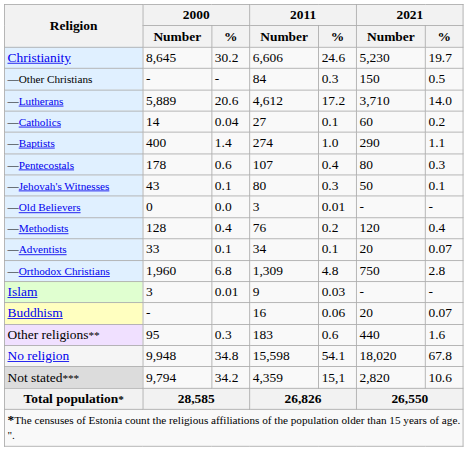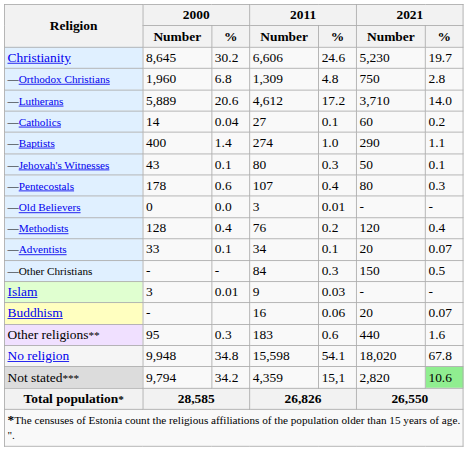 <table class="wikitable">
 <tr>
 <th rowspan="2">Religion</th>
 <th style="text-align:center;" colspan="2">2000</th>
 <th style="text-align:center;" colspan="2">2011</th>
 <th style="text-align:center;" colspan="2">2021</th>
 </tr>
 <tr>
 <th>Number</th>
 <th>%</th>
 <th>Number</th>
 <th>%</th>
 <th>Number</th>
 <th>%</th>
 </tr>
 <tr>
 <td style="background:#E0F0FF;"><a href='#'>Christianity</a></td>
 <td>8,645</td>
 <td>30.2</td>
 <td>6,606</td>
 <td>24.6</td>
 <td>5,230</td>
 <td>19.7</td>
 </tr>
 <tr>
-<td style="background:#E0F0FF;"><small>—Other Christians</small></td>
-<td>-</td>
-<td>-</td>
-<td>84</td>
-<td>0.3</td>
-<td>150</td>
-<td>0.5</td>
+<td style="background:#E0F0FF;"><small>—<a href='#'>Orthodox Christians</a></small></td>
+<td>1,960</td>
+<td>6.8</td>
+<td>1,309</td>
+<td>4.8</td>
+<td>750</td>
+<td>2.8</td>
 </tr>
 <tr>
 <td style="background:#E0F0FF;"><small>—<a href='#'>Lutherans</a></small></td>
 <td>5,889</td>
 <td>20.6</td>
 <td>4,612</td>
 <td>17.2</td>
 <td>3,710</td>
 <td>14.0</td>
 </tr>
 <tr>
 <td style="background:#E0F0FF;"><small>—<a href='#'>Catholics</a></small></td>
 <td>14</td>
 <td>0.04</td>
 <td>27</td>
 <td>0.1</td>
 <td>60</td>
 <td>0.2</td>
 </tr>
 <tr>
 <td style="background:#E0F0FF;"><small>—<a href='#'>Baptists</a></small></td>
 <td>400</td>
 <td>1.4</td>
 <td>274</td>
 <td>1.0</td>
 <td>290</td>
 <td>1.1</td>
 </tr>
 <tr>
+<td style="background:#E0F0FF;"><small>—<a href='#'>Jehovah's Witnesses</a></small></td>
+<td>43</td>
+<td>0.1</td>
+<td>80</td>
+<td>0.3</td>
+<td>50</td>
+<td>0.1</td>
+</tr>
+<tr>
 <td style="background:#E0F0FF;"><small>—<a href='#'>Pentecostals</a></small></td>
 <td>178</td>
 <td>0.6</td>
 <td>107</td>
 <td>0.4</td>
 <td>80</td>
 <td>0.3</td>
-</tr>
-<tr>
-<td style="background:#E0F0FF;"><small>—<a href='#'>Jehovah's Witnesses</a></small></td>
-<td>43</td>
-<td>0.1</td>
-<td>80</td>
-<td>0.3</td>
-<td>50</td>
-<td>0.1</td>
 </tr>
 <tr>
 <td style="background:#E0F0FF;"><small>—<a href='#'>Old Believers</a></small></td>
 <td>0</td>
 <td>0.0</td>
 <td>3</td>
 <td>0.01</td>
 <td>-</td>
 <td>-</td>
 </tr>
 <tr>
 <td style="background:#E0F0FF;"><small>—<a href='#'>Methodists</a></small></td>
 <td>128</td>
 <td>0.4</td>
 <td>76</td>
 <td>0.2</td>
 <td>120</td>
 <td>0.4</td>
 </tr>
 <tr>
 <td style="background:#E0F0FF;"><small>—<a href='#'>Adventists</a></small></td>
 <td>33</td>
 <td>0.1</td>
 <td>34</td>
 <td>0.1</td>
 <td>20</td>
 <td>0.07</td>
 </tr>
 <tr>
-<td style="background:#E0F0FF;"><small>—<a href='#'>Orthodox Christians</a></small></td>
-<td>1,960</td>
-<td>6.8</td>
-<td>1,309</td>
-<td>4.8</td>
-<td>750</td>
-<td>2.8</td>
+<td style="background:#E0F0FF;"><small>—Other Christians</small></td>
+<td>-</td>
+<td>-</td>
+<td>84</td>
+<td>0.3</td>
+<td>150</td>
+<td>0.5</td>
 </tr>
 <tr>
 <td style="background:#E0FFD0;"><a href='#'>Islam</a></td>
 <td>3</td>
 <td>0.01</td>
 <td>9</td>
 <td>0.03</td>
 <td>-</td>
 <td>-</td>
 </tr>
 <tr>
 <td style="background:#FFFFC0;"><a href='#'>Buddhism</a></td>
 <td>-</td>
 <td></td>
 <td>16</td>
 <td>0.06</td>
 <td>20</td>
 <td>0.07</td>
 </tr>
 <tr>
 <td style="background:#F0E0FF;">Other religions<small>**</small></td>
 <td>95</td>
 <td>0.3</td>
 <td>183</td>
 <td>0.6</td>
 <td>440</td>
 <td>1.6</td>
 </tr>
 <tr>
 <td style="background:#F5F5F5;"><a href='#'>No religion</a></td>
 <td>9,948</td>
 <td>34.8</td>
 <td>15,598</td>
 <td>54.1</td>
 <td>18,020</td>
 <td>67.8</td>
 </tr>
 <tr>
 <td style="background:#DCDCDC;">Not stated<small>***</small></td>
 <td>9,794</td>
 <td>34.2</td>
 <td>4,359</td>
 <td>15,1</td>
 <td>2,820</td>
-<td>10.6</td>
+<td style="background: lightgreen;">10.6</td>
 </tr>
 <tr>
 <th>Total population<small>*</small></th>
 <th colspan="2">28,585</th>
 <th colspan="2">26,826</th>
 <th colspan="2">26,550</th>
 </tr>
 <tr>
 <td colspan="7"><strong>*</strong><small>The censuses of Estonia count the religious affiliations of the population older than 15 years of age.</small><br><small>".</small></td>
 </tr>
 </table>
